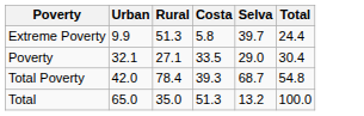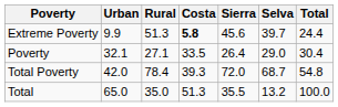 <table class="wikitable">
 <tr>
 <th>Poverty</th>
 <th>Urban</th>
 <th>Rural</th>
 <th>Costa</th>
+<th>Sierra</th>
 <th>Selva</th>
 <th>Total</th>
 </tr>
 <tr>
 <td>Extreme Poverty</td>
 <td>9.9</td>
 <td>51.3</td>
-<td>5.8</td>
+<td><strong>5.8</strong></td>
+<td>45.6</td>
 <td>39.7</td>
 <td>24.4</td>
 </tr>
 <tr>
 <td>Poverty</td>
 <td>32.1</td>
 <td>27.1</td>
 <td>33.5</td>
+<td>26.4</td>
 <td>29.0</td>
 <td>30.4</td>
 </tr>
 <tr>
 <td>Total Poverty</td>
 <td>42.0</td>
 <td>78.4</td>
 <td>39.3</td>
+<td>72.0</td>
 <td>68.7</td>
 <td>54.8</td>
 </tr>
 <tr>
 <td>Total</td>
 <td>65.0</td>
 <td>35.0</td>
 <td>51.3</td>
+<td>35.5</td>
 <td>13.2</td>
 <td>100.0</td>
 </tr>
 </table>
